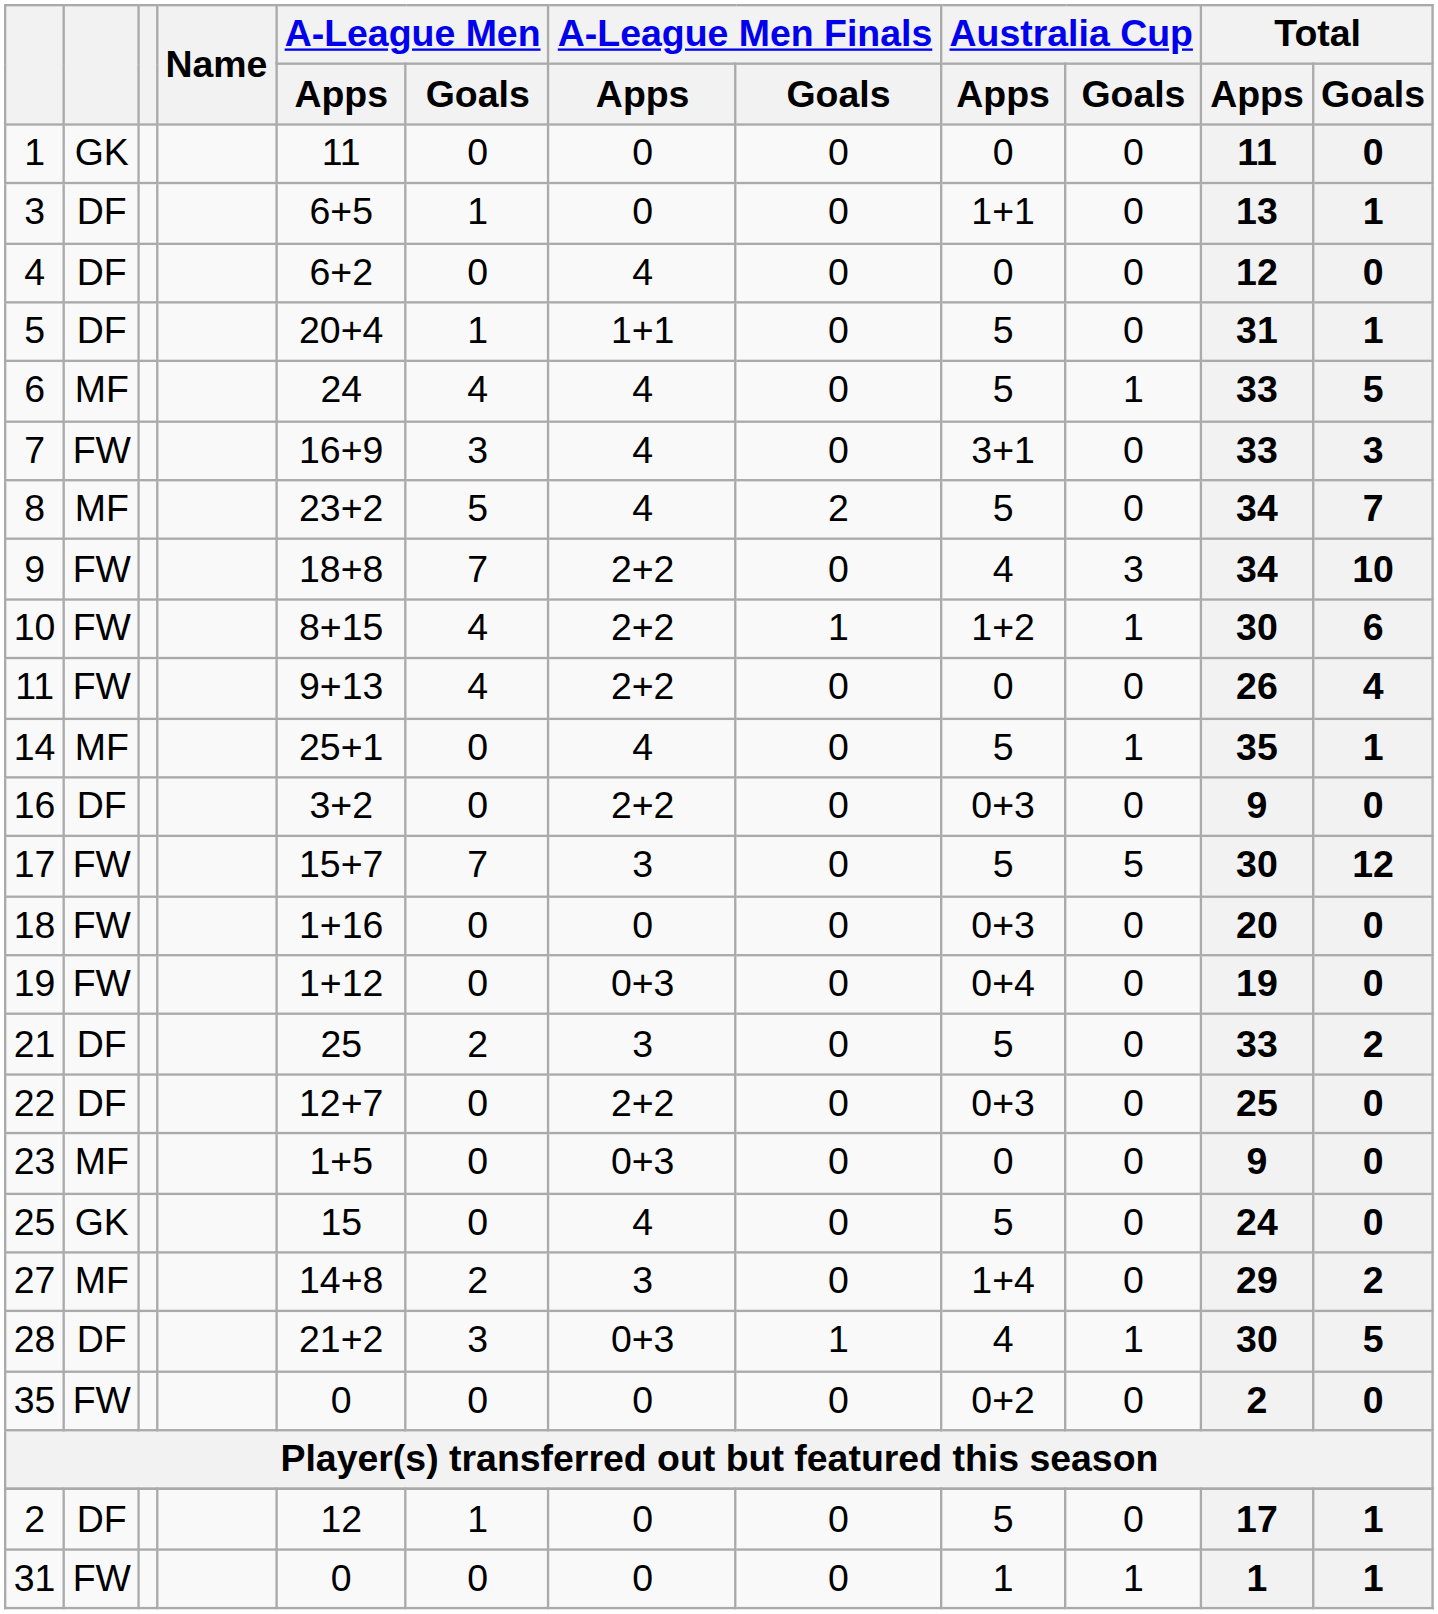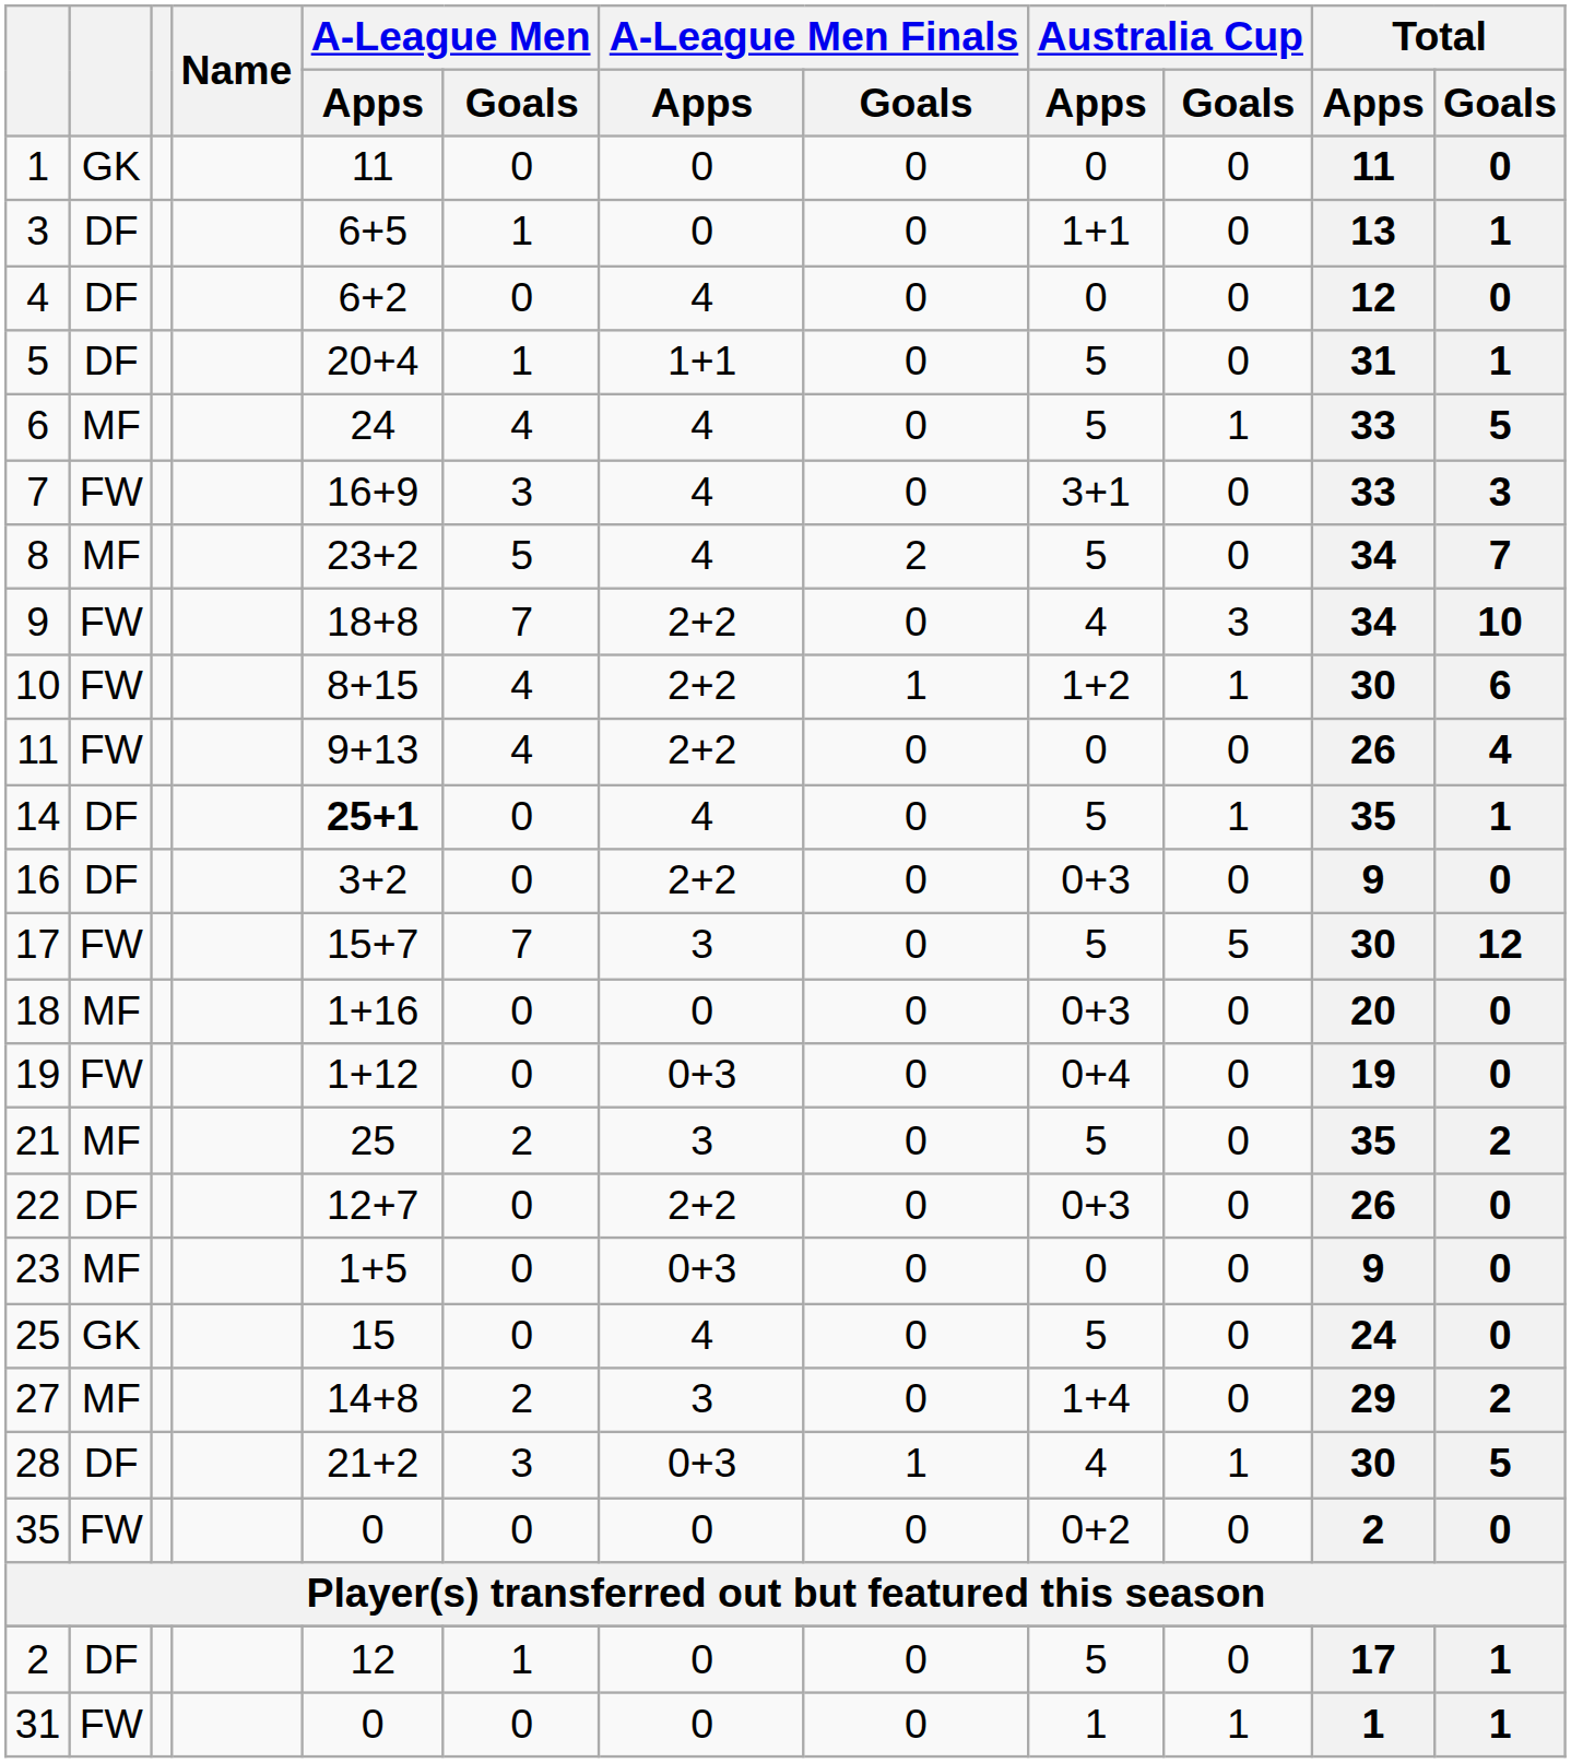 <table class="wikitable sortable" style="text-align:center;">
 <tr>
 <th rowspan="2"></th>
 <th rowspan="2"></th>
 <th rowspan="2"></th>
 <th rowspan="2">Name</th>
 <th colspan="2"><a href='#'>A-League Men</a></th>
 <th colspan="2"><a href='#'>A-League Men Finals</a></th>
 <th colspan="2"><a href='#'>Australia Cup</a></th>
 <th colspan="2">Total</th>
 </tr>
 <tr>
 <th>Apps</th>
 <th>Goals</th>
 <th>Apps</th>
 <th>Goals</th>
 <th>Apps</th>
 <th>Goals</th>
 <th>Apps</th>
 <th>Goals</th>
 </tr>
 <tr>
 <td>1</td>
 <td>GK</td>
 <td></td>
 <td align="left"><br></td>
 <td>11</td>
 <td>0<br></td>
 <td>0</td>
 <td>0<br></td>
 <td>0</td>
 <td>0<br></td>
 <th>11</th>
 <th>0</th>
 </tr>
 <tr>
 <td>3</td>
 <td>DF</td>
 <td></td>
 <td align="left"><br></td>
 <td>6+5</td>
 <td>1<br></td>
 <td>0</td>
 <td>0<br></td>
 <td>1+1</td>
 <td>0<br></td>
 <th>13</th>
 <th>1</th>
 </tr>
 <tr>
 <td>4</td>
 <td>DF</td>
 <td></td>
 <td align="left"><br></td>
 <td>6+2</td>
 <td>0<br></td>
 <td>4</td>
 <td>0<br></td>
 <td>0</td>
 <td>0<br></td>
 <th>12</th>
 <th>0</th>
 </tr>
 <tr>
 <td>5</td>
 <td>DF</td>
 <td></td>
 <td align="left"><br></td>
 <td>20+4</td>
 <td>1<br></td>
 <td>1+1</td>
 <td>0<br></td>
 <td>5</td>
 <td>0<br></td>
 <th>31</th>
 <th>1</th>
 </tr>
 <tr>
 <td>6</td>
 <td>MF</td>
 <td></td>
 <td align="left"><br></td>
 <td>24</td>
 <td>4<br></td>
 <td>4</td>
 <td>0<br></td>
 <td>5</td>
 <td>1<br></td>
 <th>33</th>
 <th>5</th>
 </tr>
 <tr>
 <td>7</td>
 <td>FW</td>
 <td></td>
 <td align="left"><br></td>
 <td>16+9</td>
 <td>3<br></td>
 <td>4</td>
 <td>0<br></td>
 <td>3+1</td>
 <td>0<br></td>
 <th>33</th>
 <th>3</th>
 </tr>
 <tr>
 <td>8</td>
 <td>MF</td>
 <td></td>
 <td align="left"><br></td>
 <td>23+2</td>
 <td>5<br></td>
 <td>4</td>
 <td>2<br></td>
 <td>5</td>
 <td>0<br></td>
 <th>34</th>
 <th>7</th>
 </tr>
 <tr>
 <td>9</td>
 <td>FW</td>
 <td></td>
 <td align="left"><br></td>
 <td>18+8</td>
 <td>7<br></td>
 <td>2+2</td>
 <td>0<br></td>
 <td>4</td>
 <td>3<br></td>
 <th>34</th>
 <th>10</th>
 </tr>
 <tr>
 <td>10</td>
 <td>FW</td>
 <td></td>
 <td align="left"><br></td>
 <td>8+15</td>
 <td>4<br></td>
 <td>2+2</td>
 <td>1<br></td>
 <td>1+2</td>
 <td>1<br></td>
 <th>30</th>
 <th>6</th>
 </tr>
 <tr>
 <td>11</td>
 <td>FW</td>
 <td></td>
 <td align="left"><br></td>
 <td>9+13</td>
 <td>4<br></td>
 <td>2+2</td>
 <td>0<br></td>
 <td>0</td>
 <td>0<br></td>
 <th>26</th>
 <th>4</th>
 </tr>
 <tr>
 <td>14</td>
-<td>MF</td>
+<td>DF</td>
 <td></td>
 <td align="left"><br></td>
-<td>25+1</td>
+<td><strong>25+1</strong></td>
 <td>0<br></td>
 <td>4</td>
 <td>0<br></td>
 <td>5</td>
 <td>1<br></td>
 <th>35</th>
 <th>1</th>
 </tr>
 <tr>
 <td>16</td>
 <td>DF</td>
 <td></td>
 <td align="left"><br></td>
 <td>3+2</td>
 <td>0<br></td>
 <td>2+2</td>
 <td>0<br></td>
 <td>0+3</td>
 <td>0<br></td>
 <th>9</th>
 <th>0</th>
 </tr>
 <tr>
 <td>17</td>
 <td>FW</td>
 <td></td>
 <td align="left"><br></td>
 <td>15+7</td>
 <td>7<br></td>
 <td>3</td>
 <td>0<br></td>
 <td>5</td>
 <td>5<br></td>
 <th>30</th>
 <th>12</th>
 </tr>
 <tr>
 <td>18</td>
-<td>FW</td>
+<td>MF</td>
 <td></td>
 <td align="left"><br></td>
 <td>1+16</td>
 <td>0<br></td>
 <td>0</td>
 <td>0<br></td>
 <td>0+3</td>
 <td>0<br></td>
 <th>20</th>
 <th>0</th>
 </tr>
 <tr>
 <td>19</td>
 <td>FW</td>
 <td></td>
 <td align="left"><br></td>
 <td>1+12</td>
 <td>0<br></td>
 <td>0+3</td>
 <td>0<br></td>
 <td>0+4</td>
 <td>0<br></td>
 <th>19</th>
 <th>0</th>
 </tr>
 <tr>
 <td>21</td>
-<td>DF</td>
+<td>MF</td>
 <td></td>
 <td align="left"><br></td>
 <td>25</td>
 <td>2<br></td>
 <td>3</td>
 <td>0<br></td>
 <td>5</td>
 <td>0<br></td>
-<th>33</th>
+<th>35</th>
 <th>2</th>
 </tr>
 <tr>
 <td>22</td>
 <td>DF</td>
 <td></td>
 <td align="left"><br></td>
 <td>12+7</td>
 <td>0<br></td>
 <td>2+2</td>
 <td>0<br></td>
 <td>0+3</td>
 <td>0<br></td>
-<th>25</th>
+<th>26</th>
 <th>0</th>
 </tr>
 <tr>
 <td>23</td>
 <td>MF</td>
 <td></td>
 <td align="left"><br></td>
 <td>1+5</td>
 <td>0<br></td>
 <td>0+3</td>
 <td>0<br></td>
 <td>0</td>
 <td>0<br></td>
 <th>9</th>
 <th>0</th>
 </tr>
 <tr>
 <td>25</td>
 <td>GK</td>
 <td></td>
 <td align="left"><br></td>
 <td>15</td>
 <td>0<br></td>
 <td>4</td>
 <td>0<br></td>
 <td>5</td>
 <td>0<br></td>
 <th>24</th>
 <th>0</th>
 </tr>
 <tr>
 <td>27</td>
 <td>MF</td>
 <td></td>
 <td align="left"><br></td>
 <td>14+8</td>
 <td>2<br></td>
 <td>3</td>
 <td>0<br></td>
 <td>1+4</td>
 <td>0<br></td>
 <th>29</th>
 <th>2</th>
 </tr>
 <tr>
 <td>28</td>
 <td>DF</td>
 <td></td>
 <td align="left"><br></td>
 <td>21+2</td>
 <td>3<br></td>
 <td>0+3</td>
 <td>1<br></td>
 <td>4</td>
 <td>1<br></td>
 <th>30</th>
 <th>5</th>
 </tr>
 <tr>
 <td>35</td>
 <td>FW</td>
 <td></td>
 <td align="left"><br></td>
 <td>0</td>
 <td>0<br></td>
 <td>0</td>
 <td>0<br></td>
 <td>0+2</td>
 <td>0<br></td>
 <th>2</th>
 <th>0</th>
 </tr>
 <tr class=sortbottom>
 <th colspan="13">Player(s) transferred out but featured this season</th>
 </tr>
 <tr class=sortbottom>
 </tr>
 <tr>
 <td>2</td>
 <td>DF</td>
 <td></td>
 <td align="left"><br></td>
 <td>12</td>
 <td>1<br></td>
 <td>0</td>
 <td>0<br></td>
 <td>5</td>
 <td>0<br></td>
 <th>17</th>
 <th>1</th>
 </tr>
 <tr>
 <td>31</td>
 <td>FW</td>
 <td></td>
 <td align="left"><br></td>
 <td>0</td>
 <td>0<br></td>
 <td>0</td>
 <td>0<br></td>
 <td>1</td>
 <td>1<br></td>
 <th>1</th>
 <th>1</th>
 </tr>
 </table>
